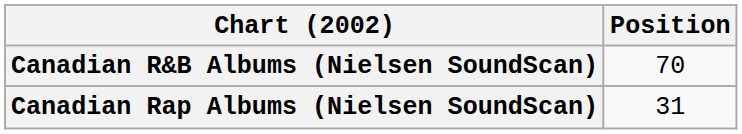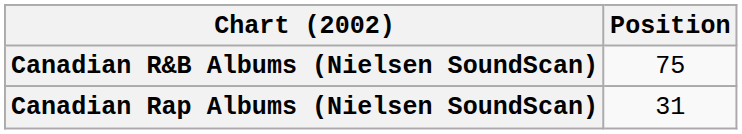 <table class="wikitable sortable plainrowheaders" style="text-align:center">
 <tr>
 <th scope="col">Chart (2002)</th>
 <th scope="col">Position</th>
 </tr>
 <tr>
 <th scope="row">Canadian R&B Albums (Nielsen SoundScan)</th>
-<td>70</td>
+<td>75</td>
 </tr>
 <tr>
 <th scope="row">Canadian Rap Albums (Nielsen SoundScan)</th>
 <td>31</td>
 </tr>
 </table>
